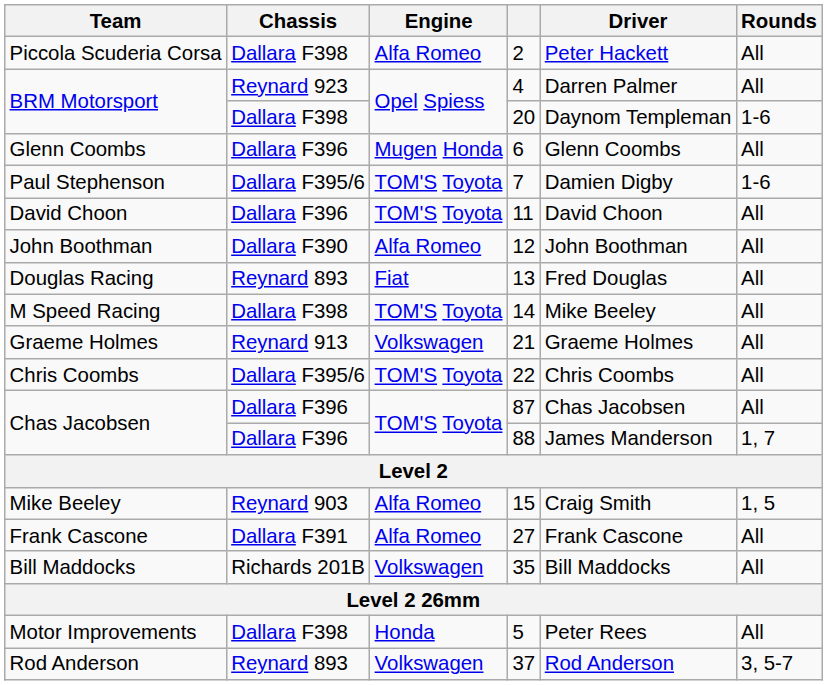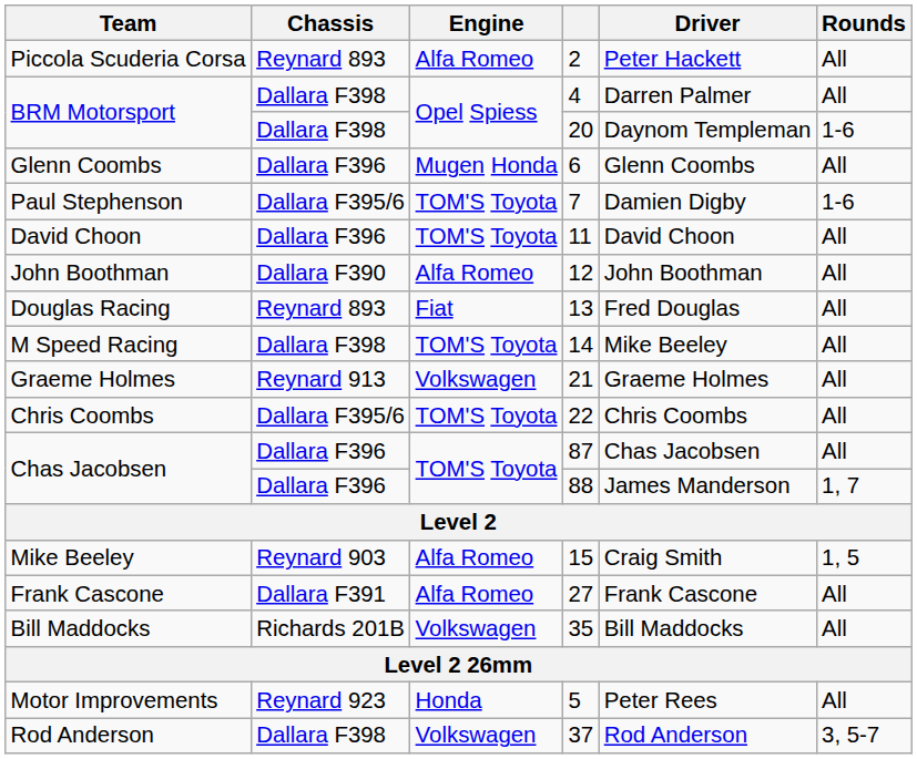 <table class="wikitable" style="font-size: 85%">
 <tr>
 <th>Team</th>
 <th>Chassis</th>
 <th>Engine</th>
 <th></th>
 <th>Driver</th>
 <th>Rounds</th>
 </tr>
 <tr>
 <td>Piccola Scuderia Corsa</td>
-<td><a href='#'>Dallara</a> F398</td>
+<td><a href='#'>Reynard</a> 893</td>
 <td><a href='#'>Alfa Romeo</a></td>
 <td>2</td>
 <td><a href='#'>Peter Hackett</a></td>
 <td>All</td>
 </tr>
 <tr>
 <td rowspan=2><a href='#'>BRM Motorsport</a></td>
-<td><a href='#'>Reynard</a> 923</td>
+<td><a href='#'>Dallara</a> F398</td>
 <td rowspan=2><a href='#'>Opel</a> <a href='#'>Spiess</a></td>
 <td>4</td>
 <td>Darren Palmer</td>
 <td>All</td>
 </tr>
 <tr>
 <td><a href='#'>Dallara</a> F398</td>
 <td>20</td>
 <td>Daynom Templeman</td>
 <td>1-6</td>
 </tr>
 <tr>
 <td>Glenn Coombs</td>
 <td><a href='#'>Dallara</a> F396</td>
 <td><a href='#'>Mugen</a> <a href='#'>Honda</a></td>
 <td>6</td>
 <td>Glenn Coombs</td>
 <td>All</td>
 </tr>
 <tr>
 <td>Paul Stephenson</td>
 <td><a href='#'>Dallara</a> F395/6</td>
 <td><a href='#'>TOM'S</a> <a href='#'>Toyota</a></td>
 <td>7</td>
 <td>Damien Digby</td>
 <td>1-6</td>
 </tr>
 <tr>
 <td>David Choon</td>
 <td><a href='#'>Dallara</a> F396</td>
 <td><a href='#'>TOM'S</a> <a href='#'>Toyota</a></td>
 <td>11</td>
 <td>David Choon</td>
 <td>All</td>
 </tr>
 <tr>
 <td>John Boothman</td>
 <td><a href='#'>Dallara</a> F390</td>
 <td><a href='#'>Alfa Romeo</a></td>
 <td>12</td>
 <td>John Boothman</td>
 <td>All</td>
 </tr>
 <tr>
 <td>Douglas Racing</td>
 <td><a href='#'>Reynard</a> 893</td>
 <td><a href='#'>Fiat</a></td>
 <td>13</td>
 <td>Fred Douglas</td>
 <td>All</td>
 </tr>
 <tr>
 <td>M Speed Racing</td>
 <td><a href='#'>Dallara</a> F398</td>
 <td><a href='#'>TOM'S</a> <a href='#'>Toyota</a></td>
 <td>14</td>
 <td>Mike Beeley</td>
 <td>All</td>
 </tr>
 <tr>
 <td>Graeme Holmes</td>
 <td><a href='#'>Reynard</a> 913</td>
 <td><a href='#'>Volkswagen</a></td>
 <td>21</td>
 <td>Graeme Holmes</td>
 <td>All</td>
 </tr>
 <tr>
 <td>Chris Coombs</td>
 <td><a href='#'>Dallara</a> F395/6</td>
 <td><a href='#'>TOM'S</a> <a href='#'>Toyota</a></td>
 <td>22</td>
 <td>Chris Coombs</td>
 <td>All</td>
 </tr>
 <tr>
 <td rowspan=2>Chas Jacobsen</td>
 <td><a href='#'>Dallara</a> F396</td>
 <td rowspan=2><a href='#'>TOM'S</a> <a href='#'>Toyota</a></td>
 <td>87</td>
 <td>Chas Jacobsen</td>
 <td>All</td>
 </tr>
 <tr>
 <td><a href='#'>Dallara</a> F396</td>
 <td>88</td>
 <td>James Manderson</td>
 <td>1, 7</td>
 </tr>
 <tr>
 <th colspan=20>Level 2</th>
 </tr>
 <tr>
 <td>Mike Beeley</td>
 <td><a href='#'>Reynard</a> 903</td>
 <td><a href='#'>Alfa Romeo</a></td>
 <td>15</td>
 <td>Craig Smith</td>
 <td>1, 5</td>
 </tr>
 <tr>
 <td>Frank Cascone</td>
 <td><a href='#'>Dallara</a> F391</td>
 <td><a href='#'>Alfa Romeo</a></td>
 <td>27</td>
 <td>Frank Cascone</td>
 <td>All</td>
 </tr>
 <tr>
 <td>Bill Maddocks</td>
 <td>Richards 201B</td>
 <td><a href='#'>Volkswagen</a></td>
 <td>35</td>
 <td>Bill Maddocks</td>
 <td>All</td>
 </tr>
 <tr>
 <th colspan=20>Level 2 26mm</th>
 </tr>
 <tr>
 <td>Motor Improvements</td>
-<td><a href='#'>Dallara</a> F398</td>
+<td><a href='#'>Reynard</a> 923</td>
 <td><a href='#'>Honda</a></td>
 <td>5</td>
 <td>Peter Rees</td>
 <td>All</td>
 </tr>
 <tr>
 <td>Rod Anderson</td>
-<td><a href='#'>Reynard</a> 893</td>
+<td><a href='#'>Dallara</a> F398</td>
 <td><a href='#'>Volkswagen</a></td>
 <td>37</td>
 <td><a href='#'>Rod Anderson</a></td>
 <td>3, 5-7</td>
 </tr>
 </table>
